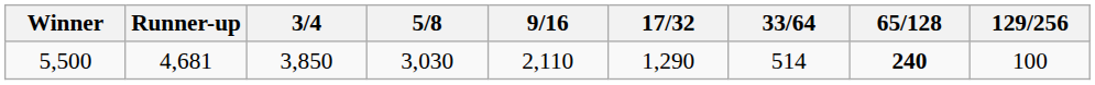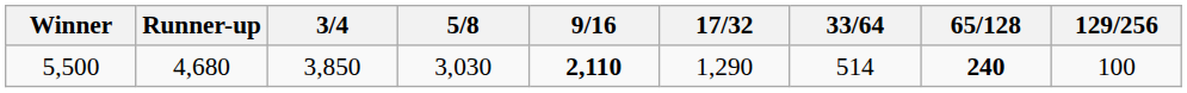 <table class="wikitable">
 <tr>
 <th width=75>Winner</th>
 <th width=75>Runner-up</th>
 <th width=75>3/4</th>
 <th width=75>5/8</th>
 <th width=75>9/16</th>
 <th width=75>17/32</th>
 <th width=75>33/64</th>
 <th width=75>65/128</th>
 <th width=75>129/256</th>
 </tr>
 <tr>
 <td align=center>5,500</td>
-<td align=center>4,681</td>
+<td align=center>4,680</td>
 <td align=center>3,850</td>
 <td align=center>3,030</td>
-<td align=center>2,110</td>
+<td align=center><strong>2,110</strong></td>
 <td align=center>1,290</td>
 <td align=center>514</td>
 <td align=center><strong>240</strong></td>
 <td align=center>100</td>
 </tr>
 </table>
